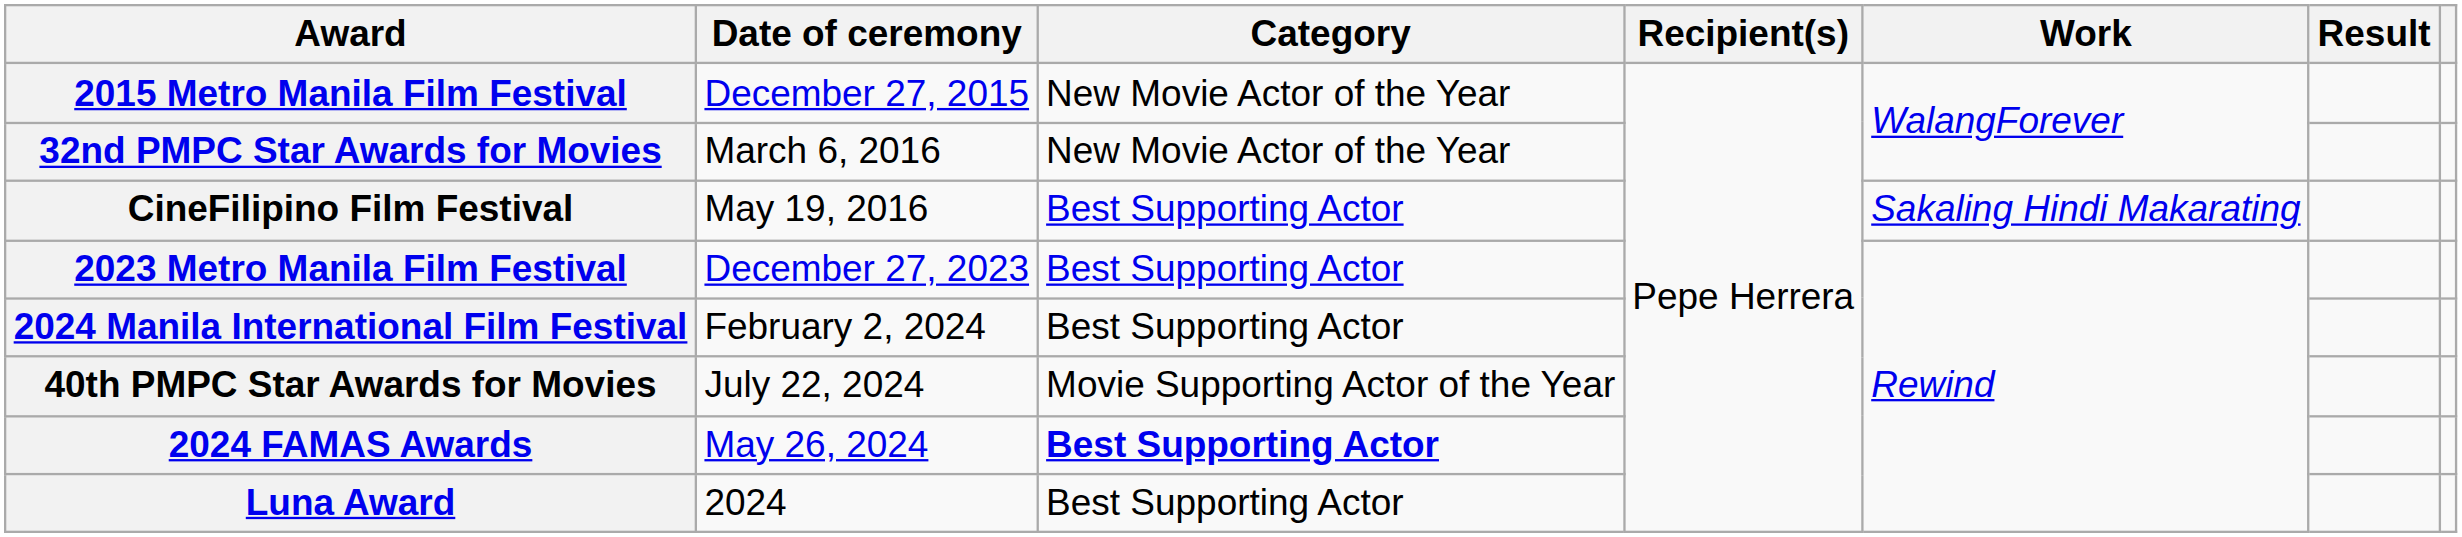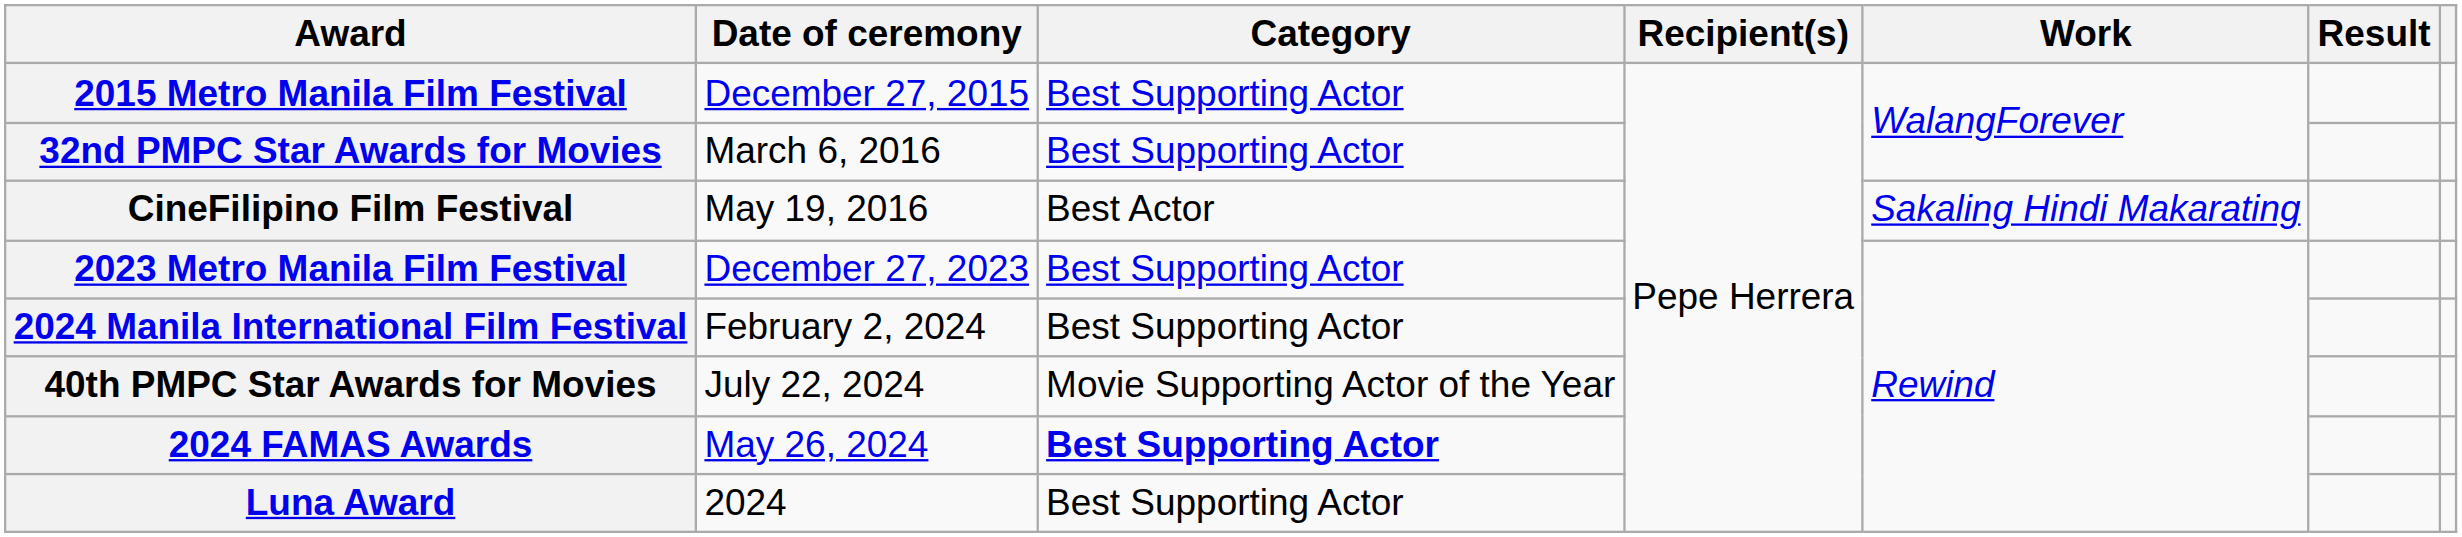 <table class="wikitable sortable plainrowheaders">
 <tr>
 <th scope="col">Award</th>
 <th scope="col" data-sort-type="date">Date of ceremony</th>
 <th scope="col">Category</th>
 <th scope="col">Recipient(s)</th>
 <th scope="col">Work</th>
 <th scope="col">Result</th>
 <th scope="col" class="unsortable"></th>
 </tr>
 <tr>
 <th><a href='#'>2015 Metro Manila Film Festival</a></th>
 <td><a href='#'>December 27, 2015</a></td>
-<td>New Movie Actor of the Year</td>
+<td><a href='#'>Best Supporting Actor</a></td>
 <td rowspan="8">Pepe Herrera</td>
 <td rowspan="2"><em><a href='#'>WalangForever</a></em></td>
 <td></td>
 <td></td>
 </tr>
 <tr>
 <th><a href='#'>32nd PMPC Star Awards for Movies</a></th>
 <td>March 6, 2016</td>
-<td>New Movie Actor of the Year</td>
+<td><a href='#'>Best Supporting Actor</a></td>
 <td></td>
 <td></td>
 </tr>
 <tr>
 <th>CineFilipino Film Festival</th>
 <td>May 19, 2016</td>
-<td><a href='#'>Best Supporting Actor</a></td>
+<td>Best Actor</td>
 <td><em><a href='#'>Sakaling Hindi Makarating</a></em></td>
 <td></td>
 <td></td>
 </tr>
 <tr>
 <th><a href='#'>2023 Metro Manila Film Festival</a></th>
 <td><a href='#'>December 27, 2023</a></td>
 <td><a href='#'>Best Supporting Actor</a></td>
 <td rowspan="5"><em><a href='#'>Rewind</a></em></td>
 <td></td>
 <td></td>
 </tr>
 <tr>
 <th><a href='#'>2024 Manila International Film Festival</a></th>
 <td>February 2, 2024</td>
 <td>Best Supporting Actor</td>
 <td></td>
 <td></td>
 </tr>
 <tr>
 <th>40th PMPC Star Awards for Movies</th>
 <td>July 22, 2024</td>
 <td>Movie Supporting Actor of the Year</td>
 <td></td>
 <td></td>
 </tr>
 <tr>
 <th><a href='#'>2024 FAMAS Awards</a></th>
 <td><a href='#'>May 26, 2024</a></td>
 <td><strong><a href='#'>Best Supporting Actor</a></strong></td>
 <td></td>
 <td></td>
 </tr>
 <tr>
 <th><a href='#'>Luna Award</a></th>
 <td>2024</td>
 <td>Best Supporting Actor</td>
 <td></td>
 <td></td>
 </tr>
 </table>
